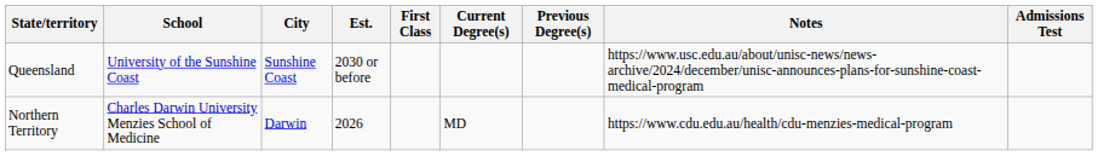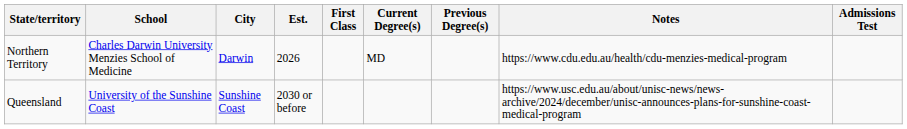 <table class="wikitable sortable">
 <tr>
 <th>State/territory</th>
 <th>School</th>
 <th>City</th>
 <th>Est.</th>
 <th>First Class</th>
 <th>Current Degree(s)</th>
 <th>Previous Degree(s)</th>
 <th class="sortable">Notes</th>
 <th>Admissions Test</th>
 </tr>
 <tr>
+<td id="Northern Territory">Northern Territory</td>
+<td><a href='#'>Charles Darwin University</a> Menzies School of Medicine</td>
+<td><a href='#'>Darwin</a></td>
+<td>2026</td>
+<td></td>
+<td>MD</td>
+<td></td>
+<td>https://www.cdu.edu.au/health/cdu-menzies-medical-program</td>
+<td></td>
+</tr>
+<tr>
 <td id="Queensland">Queensland</td>
 <td><a href='#'>University of the Sunshine Coast</a></td>
 <td><a href='#'>Sunshine Coast</a></td>
 <td>2030 or before</td>
 <td></td>
 <td></td>
 <td></td>
 <td>https://www.usc.edu.au/about/unisc-news/news-archive/2024/december/unisc-announces-plans-for-sunshine-coast-medical-program</td>
 <td></td>
 </tr>
-<tr>
-<td id="Northern Territory">Northern Territory</td>
-<td><a href='#'>Charles Darwin University</a> Menzies School of Medicine</td>
-<td><a href='#'>Darwin</a></td>
-<td>2026</td>
-<td></td>
-<td>MD</td>
-<td></td>
-<td>https://www.cdu.edu.au/health/cdu-menzies-medical-program</td>
-<td></td>
-</tr>
 </table>
